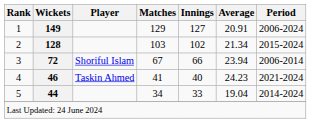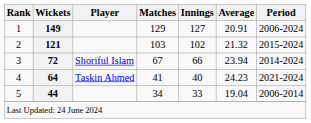 <table class="wikitable plainrowheaders sortable">
 <tr>
 <th scope=col>Rank</th>
 <th scope=col>Wickets</th>
 <th scope=col>Player</th>
 <th scope=col>Matches</th>
 <th scope=col>Innings</th>
 <th scope=col>Average</th>
 <th scope=col>Period</th>
 </tr>
 <tr>
 <td align=center>1</td>
 <th scope=row style=text-align:center;>149</th>
 <td></td>
 <td align=center>129</td>
 <td align="center">127</td>
 <td align="center">20.91</td>
 <td>2006-2024</td>
 </tr>
 <tr>
 <td align=center>2</td>
-<th scope=row style=text-align:center;>128</th>
+<th scope=row style=text-align:center;>121</th>
 <td></td>
 <td align=center>103</td>
 <td align="center">102</td>
-<td align="center">21.34</td>
+<td align="center">21.32</td>
 <td>2015-2024</td>
 </tr>
 <tr>
 <td align=center>3</td>
 <th scope=row style=text-align:center;>72</th>
 <td><a href='#'>Shoriful Islam</a></td>
 <td align=center>67</td>
 <td align=center>66</td>
 <td align=center>23.94</td>
-<td>2006-2014</td>
+<td>2014-2024</td>
 </tr>
 <tr>
 <td align=center>4</td>
-<th scope=row style=text-align:center;>46</th>
+<th scope=row style=text-align:center;>64</th>
 <td><a href='#'>Taskin Ahmed</a></td>
 <td align=center>41</td>
 <td align=center>40</td>
 <td align=center>24.23</td>
 <td>2021-2024</td>
 </tr>
 <tr>
 <td align=center>5</td>
 <th scope=row style=text-align:center;>44</th>
 <td></td>
 <td align=center>34</td>
 <td align=center>33</td>
 <td align=center>19.04</td>
-<td>2014-2024</td>
+<td>2006-2014</td>
 </tr>
 <tr>
 </tr>
 <tr class=sortbottom>
 <td colspan=7><small>Last Updated: 24 June 2024</small></td>
 </tr>
 </table>
